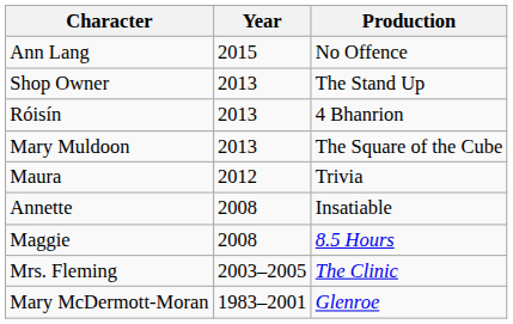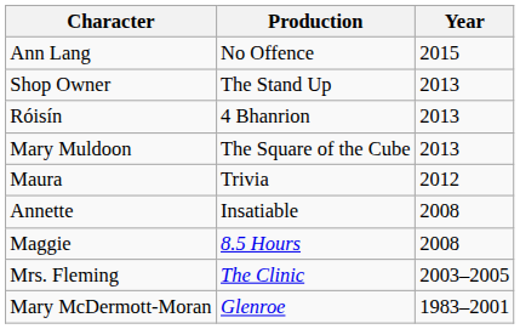 <table class="wikitable">
 <tr>
 <th>Character</th>
+<th>Production</th>
 <th>Year</th>
-<th>Production</th>
 </tr>
 <tr>
 <td>Ann Lang</td>
+<td>No Offence</td>
 <td>2015</td>
-<td>No Offence</td>
 </tr>
 <tr>
 <td>Shop Owner</td>
+<td>The Stand Up</td>
 <td>2013</td>
-<td>The Stand Up</td>
 </tr>
 <tr>
 <td>Róisín</td>
+<td>4 Bhanrion</td>
 <td>2013</td>
-<td>4 Bhanrion</td>
 </tr>
 <tr>
 <td>Mary Muldoon</td>
+<td>The Square of the Cube</td>
 <td>2013</td>
-<td>The Square of the Cube</td>
 </tr>
 <tr>
 <td>Maura</td>
+<td>Trivia</td>
 <td>2012</td>
-<td>Trivia</td>
 </tr>
 <tr>
 <td>Annette</td>
+<td>Insatiable</td>
 <td>2008</td>
-<td>Insatiable</td>
 </tr>
 <tr>
 <td>Maggie</td>
+<td><em><a href='#'>8.5 Hours</a></em></td>
 <td>2008</td>
-<td><em><a href='#'>8.5 Hours</a></em></td>
 </tr>
 <tr>
 <td>Mrs. Fleming</td>
+<td><em><a href='#'>The Clinic</a></em></td>
 <td>2003–2005</td>
-<td><em><a href='#'>The Clinic</a></em></td>
 </tr>
 <tr>
 <td>Mary McDermott-Moran</td>
+<td><em><a href='#'>Glenroe</a></em></td>
 <td>1983–2001</td>
-<td><em><a href='#'>Glenroe</a></em></td>
 </tr>
 </table>
